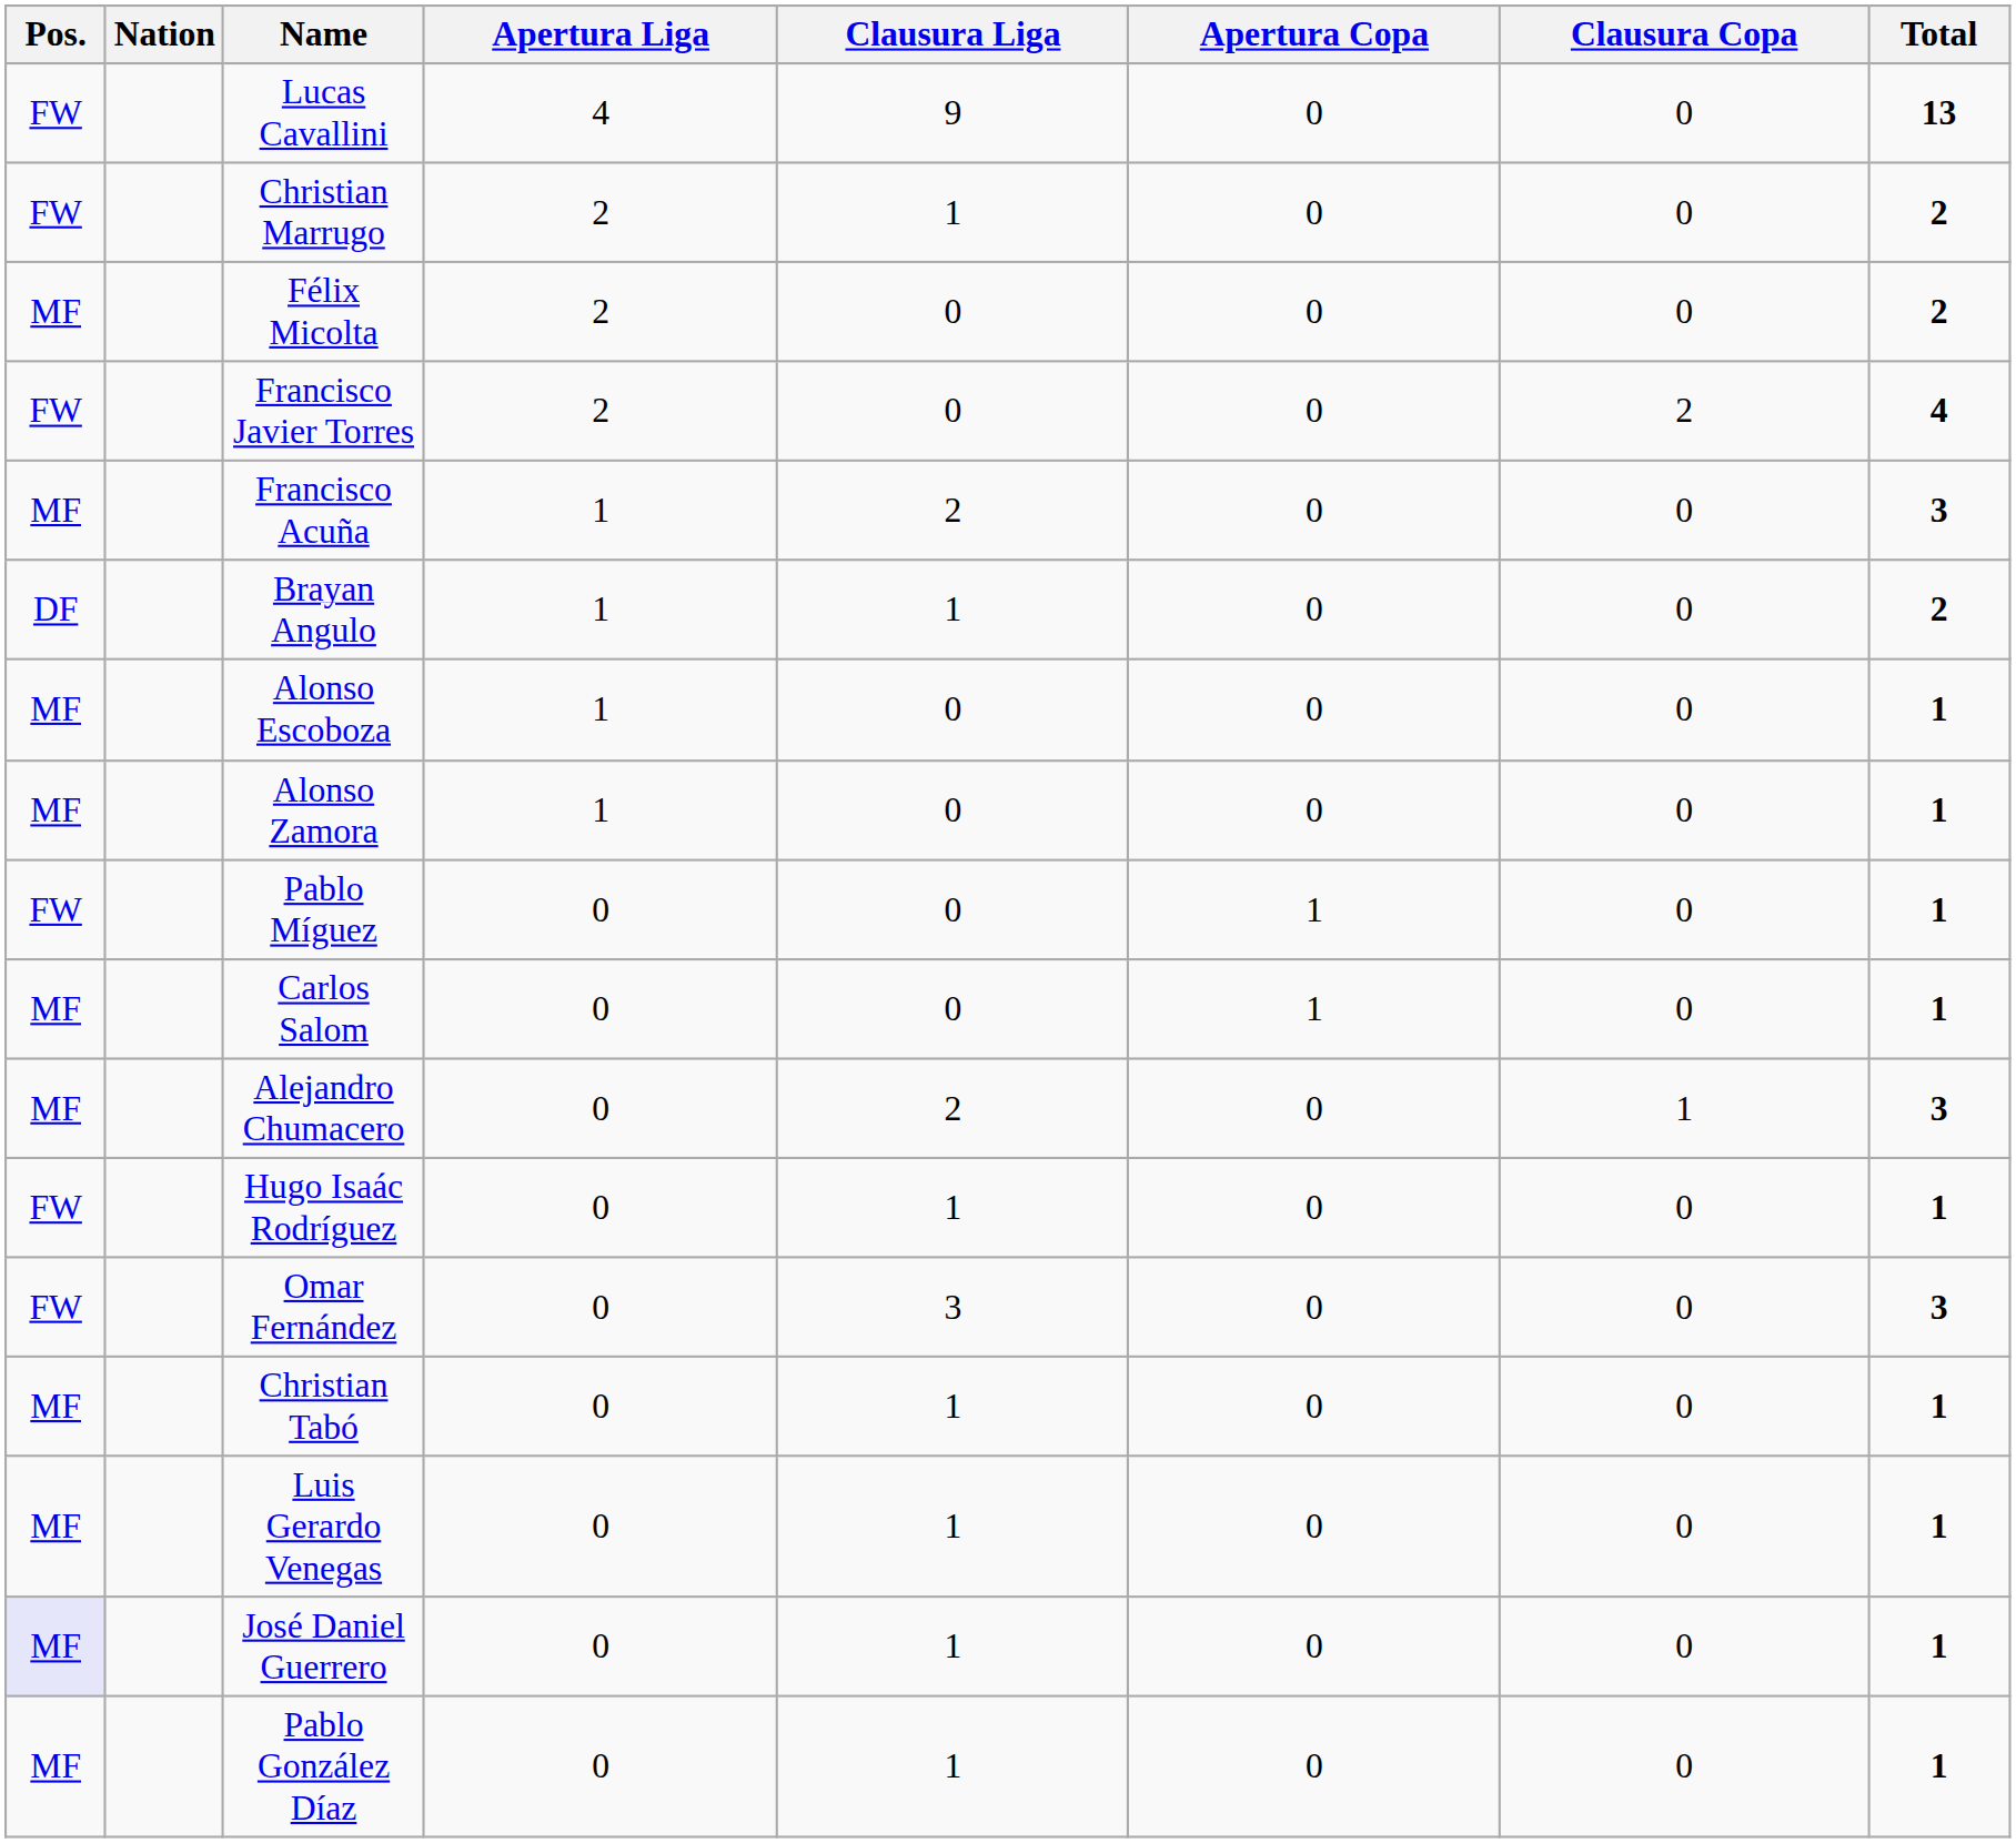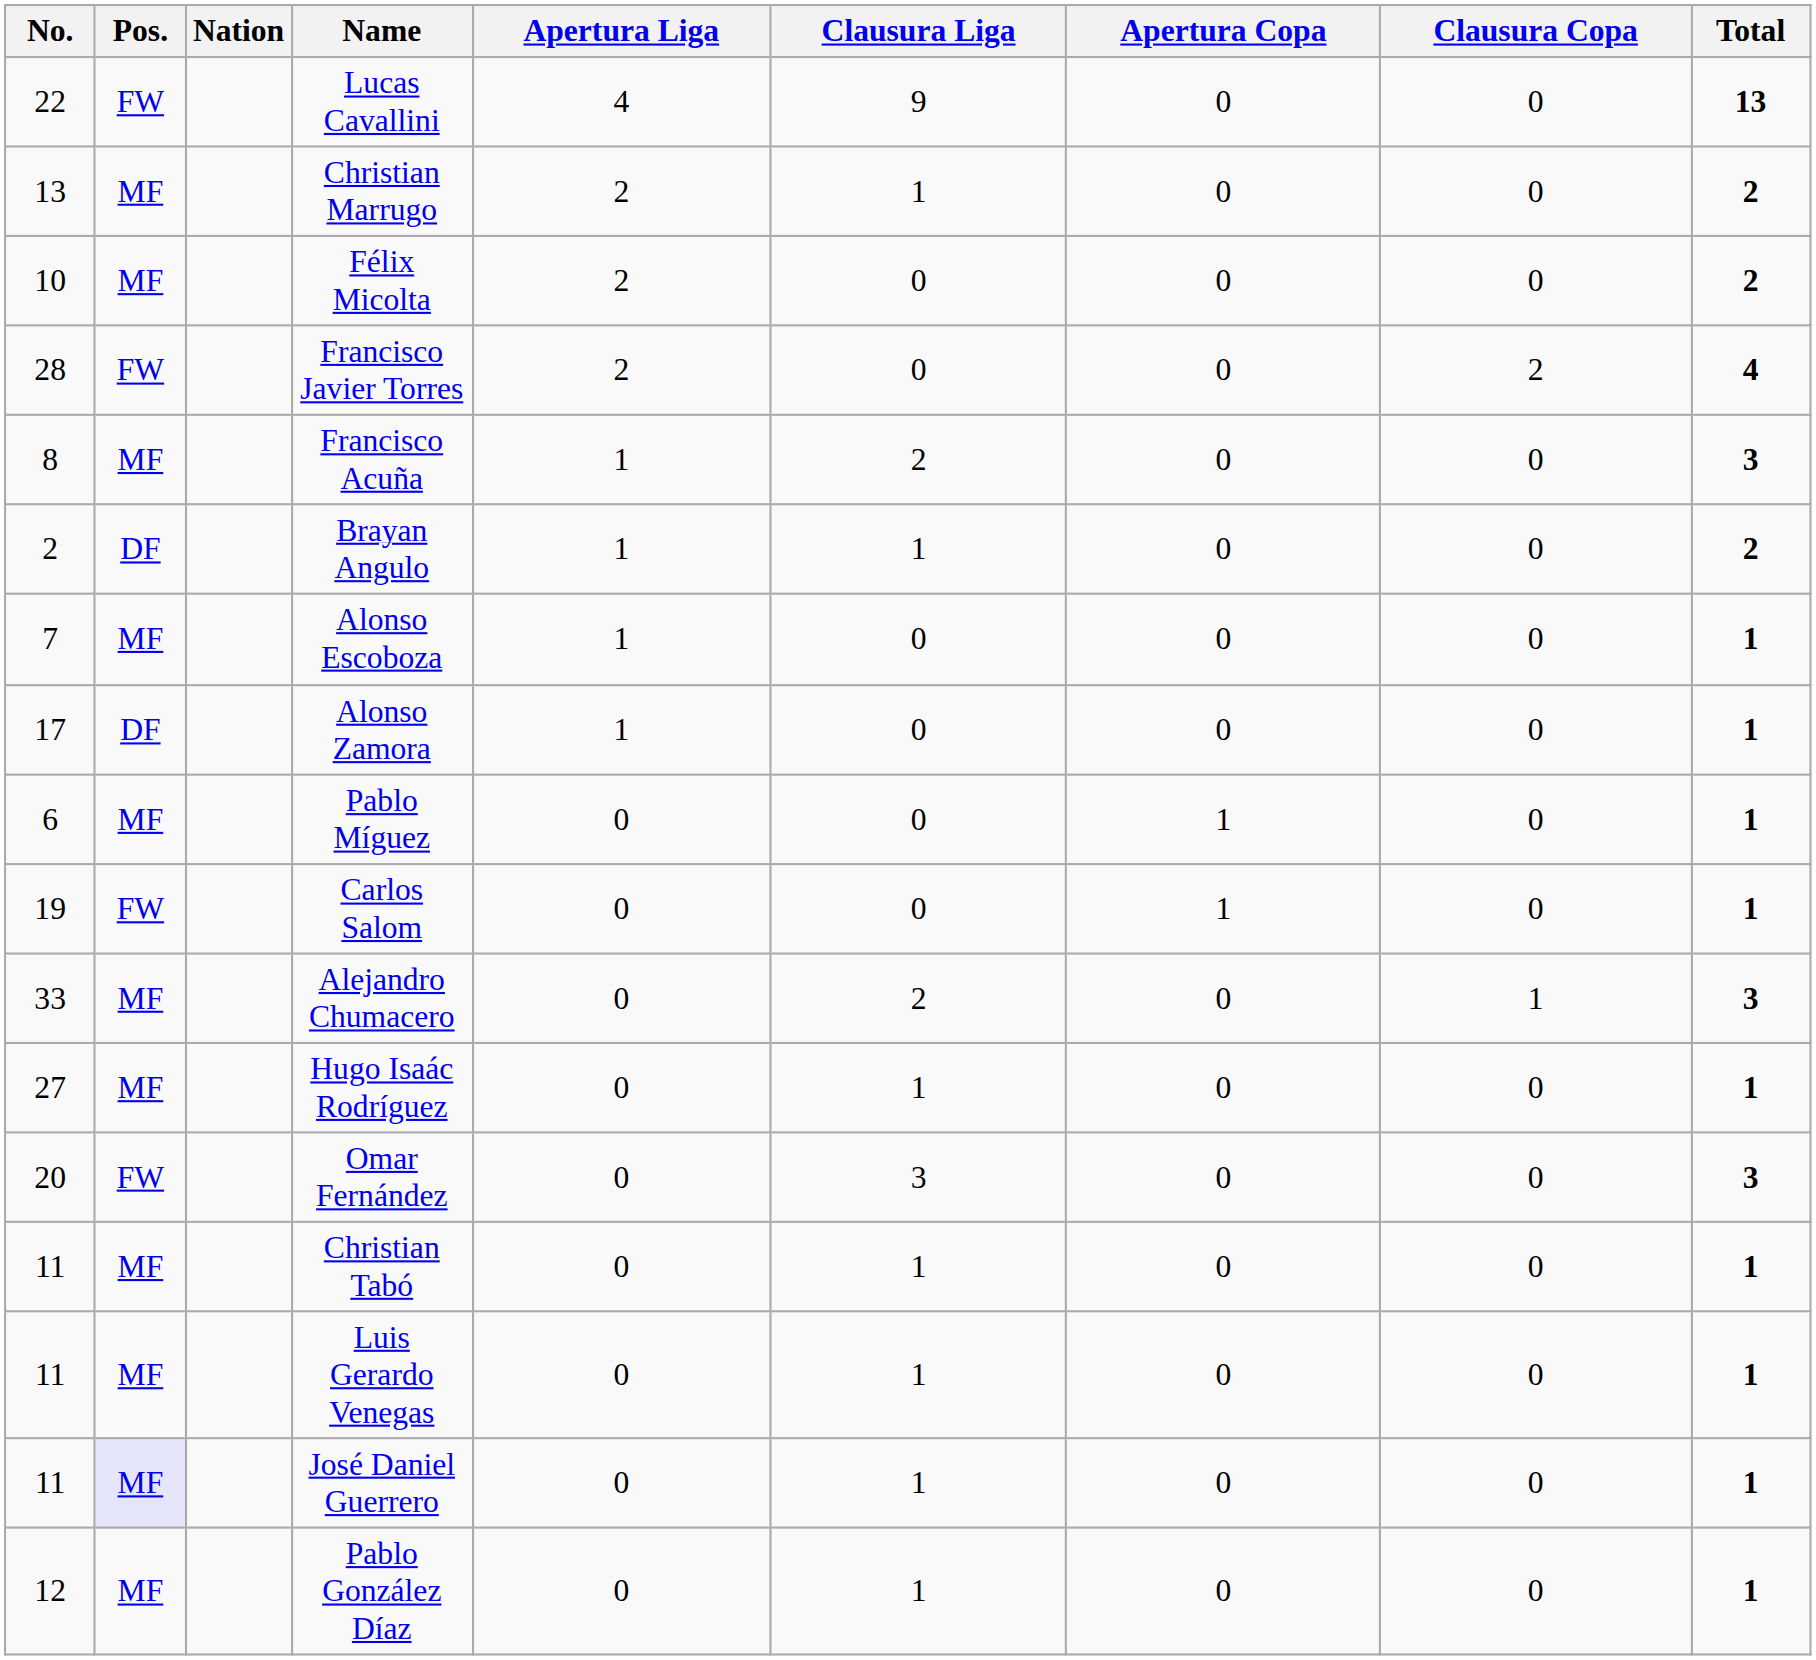 <table class="wikitable sortable" style="font-size: 95%; text-align: center;">
 <tr>
+<th width="5%">No.</th>
 <th width="5%">Pos.</th>
 <th width="5%">Nation</th>
 <th width="10%">Name</th>
 <th><a href='#'>Apertura Liga</a></th>
 <th><a href='#'>Clausura Liga</a></th>
 <th><a href='#'>Apertura Copa</a></th>
 <th><a href='#'>Clausura Copa</a></th>
 <th>Total</th>
 </tr>
 <tr>
+<td>22</td>
 <td><a href='#'>FW</a></td>
 <td></td>
 <td><a href='#'>Lucas Cavallini</a></td>
 <td>4 </td>
 <td>9 </td>
 <td>0 </td>
 <td>0 </td>
 <td><strong>13</strong> </td>
 </tr>
 <tr>
-<td><a href='#'>FW</a></td>
+<td>13</td>
+<td><a href='#'>MF</a></td>
 <td></td>
 <td><a href='#'>Christian Marrugo</a></td>
 <td>2 </td>
 <td>1 </td>
 <td>0 </td>
 <td>0 </td>
 <td><strong>2</strong> </td>
 </tr>
 <tr>
+<td>10</td>
 <td><a href='#'>MF</a></td>
 <td></td>
 <td><a href='#'>Félix Micolta</a></td>
 <td>2 </td>
 <td>0 </td>
 <td>0 </td>
 <td>0 </td>
 <td><strong>2</strong> </td>
 </tr>
 <tr>
+<td>28</td>
 <td><a href='#'>FW</a></td>
 <td></td>
 <td><a href='#'>Francisco Javier Torres</a></td>
 <td>2 </td>
 <td>0 </td>
 <td>0 </td>
 <td>2 </td>
 <td><strong>4</strong> </td>
 </tr>
 <tr>
+<td>8</td>
 <td><a href='#'>MF</a></td>
 <td></td>
 <td><a href='#'>Francisco Acuña</a></td>
 <td>1 </td>
 <td>2 </td>
 <td>0 </td>
 <td>0 </td>
 <td><strong>3</strong> </td>
 </tr>
 <tr>
+<td>2</td>
 <td><a href='#'>DF</a></td>
 <td></td>
 <td><a href='#'>Brayan Angulo</a></td>
 <td>1 </td>
 <td>1 </td>
 <td>0 </td>
 <td>0 </td>
 <td><strong>2</strong> </td>
 </tr>
 <tr>
+<td>7</td>
 <td><a href='#'>MF</a></td>
 <td></td>
 <td><a href='#'>Alonso Escoboza</a></td>
 <td>1 </td>
 <td>0 </td>
 <td>0 </td>
 <td>0 </td>
 <td><strong>1</strong> </td>
 </tr>
 <tr>
-<td><a href='#'>MF</a></td>
+<td>17</td>
+<td><a href='#'>DF</a></td>
 <td></td>
 <td><a href='#'>Alonso Zamora</a></td>
 <td>1 </td>
 <td>0 </td>
 <td>0 </td>
 <td>0 </td>
 <td><strong>1</strong> </td>
 </tr>
 <tr>
-<td><a href='#'>FW</a></td>
+<td>6</td>
+<td><a href='#'>MF</a></td>
 <td></td>
 <td><a href='#'>Pablo Míguez</a></td>
 <td>0 </td>
 <td>0 </td>
 <td>1 </td>
 <td>0 </td>
 <td><strong>1</strong> </td>
 </tr>
 <tr>
-<td><a href='#'>MF</a></td>
+<td>19</td>
+<td><a href='#'>FW</a></td>
 <td></td>
 <td><a href='#'>Carlos Salom</a></td>
 <td>0 </td>
 <td>0 </td>
 <td>1 </td>
 <td>0 </td>
 <td><strong>1</strong> </td>
 </tr>
 <tr>
+<td>33</td>
 <td><a href='#'>MF</a></td>
 <td></td>
 <td><a href='#'>Alejandro Chumacero</a></td>
 <td>0 </td>
 <td>2 </td>
 <td>0 </td>
 <td>1 </td>
 <td><strong>3</strong> </td>
 </tr>
 <tr>
-<td><a href='#'>FW</a></td>
+<td>27</td>
+<td><a href='#'>MF</a></td>
 <td></td>
 <td><a href='#'>Hugo Isaác Rodríguez</a></td>
 <td>0 </td>
 <td>1 </td>
 <td>0 </td>
 <td>0 </td>
 <td><strong>1</strong> </td>
 </tr>
 <tr>
+<td>20</td>
 <td><a href='#'>FW</a></td>
 <td></td>
 <td><a href='#'>Omar Fernández</a></td>
 <td>0 </td>
 <td>3 </td>
 <td>0 </td>
 <td>0 </td>
 <td><strong>3</strong> </td>
 </tr>
 <tr>
+<td>11</td>
 <td><a href='#'>MF</a></td>
 <td></td>
 <td><a href='#'>Christian Tabó</a></td>
 <td>0 </td>
 <td>1 </td>
 <td>0 </td>
 <td>0 </td>
 <td><strong>1</strong> </td>
 </tr>
 <tr>
+<td>11</td>
 <td><a href='#'>MF</a></td>
 <td></td>
 <td><a href='#'>Luis Gerardo Venegas</a></td>
 <td>0 </td>
 <td>1 </td>
 <td>0 </td>
 <td>0 </td>
 <td><strong>1</strong> </td>
 </tr>
 <tr>
+<td>11</td>
 <td style="background: lavender;"><a href='#'>MF</a></td>
 <td></td>
 <td><a href='#'>José Daniel Guerrero</a></td>
 <td>0 </td>
 <td>1 </td>
 <td>0 </td>
 <td>0 </td>
 <td><strong>1</strong> </td>
 </tr>
 <tr>
+<td>12</td>
 <td><a href='#'>MF</a></td>
 <td></td>
 <td><a href='#'>Pablo González Díaz</a></td>
 <td>0 </td>
 <td>1 </td>
 <td>0 </td>
 <td>0 </td>
 <td><strong>1</strong> </td>
 </tr>
 </table>
